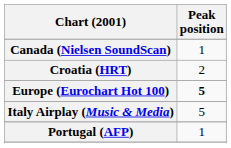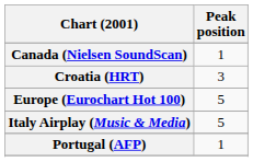 <table class="wikitable sortable plainrowheaders" style="text-align:center">
 <tr>
 <th scope="col">Chart (2001)</th>
 <th scope="col">Peak<br>position</th>
 </tr>
 <tr>
 </tr>
 <tr>
 </tr>
 <tr>
 </tr>
 <tr>
 </tr>
 <tr>
 <th scope="row">Canada (<a href='#'>Nielsen SoundScan</a>)</th>
 <td>1</td>
 </tr>
 <tr>
 <th scope="row">Croatia (<a href='#'>HRT</a>)</th>
-<td>2</td>
+<td>3</td>
 </tr>
 <tr>
 </tr>
 <tr>
 <th scope="row">Europe (<a href='#'>Eurochart Hot 100</a>)</th>
-<td><strong>5</strong></td>
+<td>5</td>
 </tr>
 <tr>
 </tr>
 <tr>
 </tr>
 <tr>
 </tr>
 <tr>
 </tr>
 <tr>
 </tr>
 <tr>
 <th scope="row">Italy Airplay (<em><a href='#'>Music & Media</a></em>)</th>
 <td>5</td>
 </tr>
 <tr>
 </tr>
 <tr>
 </tr>
 <tr>
 </tr>
 <tr>
 </tr>
 <tr>
 <th scope="row">Portugal (<a href='#'>AFP</a>)</th>
 <td>1</td>
 </tr>
 <tr>
 </tr>
 <tr>
 </tr>
 <tr>
 </tr>
 <tr>
 </tr>
 <tr>
 </tr>
 <tr>
 </tr>
 <tr>
 </tr>
 <tr>
 </tr>
 <tr>
 </tr>
 </table>
